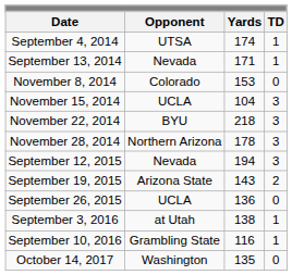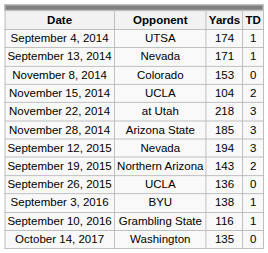 <table class=wikitable style="text-align:center;">
 <tr>
 <td ! colspan="12" style="background:gray; border:2px solid silver; color:white;"></td>
 </tr>
 <tr>
 <th>Date</th>
 <th>Opponent</th>
 <th>Yards</th>
 <th>TD</th>
 </tr>
 <tr>
 <td>September 4, 2014</td>
 <td>UTSA</td>
 <td>174</td>
 <td>1</td>
 </tr>
 <tr>
 <td>September 13, 2014</td>
 <td>Nevada</td>
 <td>171</td>
 <td>1</td>
 </tr>
 <tr>
 <td>November 8, 2014</td>
 <td>Colorado</td>
 <td>153</td>
 <td>0</td>
 </tr>
 <tr>
 <td>November 15, 2014</td>
 <td>UCLA</td>
 <td>104</td>
-<td>3</td>
+<td>2</td>
 </tr>
 <tr>
 <td>November 22, 2014</td>
-<td>BYU</td>
+<td>at Utah</td>
 <td>218</td>
 <td>3</td>
 </tr>
 <tr>
 <td>November 28, 2014</td>
-<td>Northern Arizona</td>
-<td>178</td>
+<td>Arizona State</td>
+<td>185</td>
 <td>3</td>
 </tr>
 <tr>
 <td>September 12, 2015</td>
 <td>Nevada</td>
 <td>194</td>
 <td>3</td>
 </tr>
 <tr>
 <td>September 19, 2015</td>
-<td>Arizona State</td>
+<td>Northern Arizona</td>
 <td>143</td>
 <td>2</td>
 </tr>
 <tr>
 <td>September 26, 2015</td>
 <td>UCLA</td>
 <td>136</td>
 <td>0</td>
 </tr>
 <tr>
 <td>September 3, 2016</td>
-<td>at Utah</td>
+<td>BYU</td>
 <td>138</td>
 <td>1</td>
 </tr>
 <tr>
 <td>September 10, 2016</td>
 <td>Grambling State</td>
 <td>116</td>
 <td>1</td>
 </tr>
 <tr>
 <td>October 14, 2017</td>
 <td>Washington</td>
 <td>135</td>
 <td>0</td>
 </tr>
 </table>
